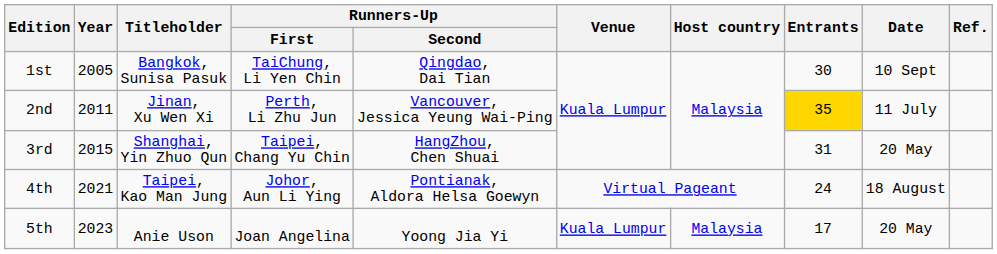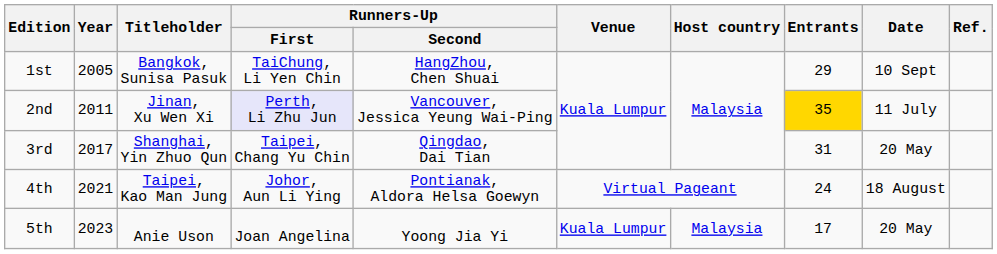 <table class="wikitable sortable" style="font-size: 85%; text-align:center">
 <tr>
 <th rowspan="2">Edition</th>
 <th rowspan="2">Year</th>
 <th rowspan="2">Titleholder</th>
 <th colspan="2">Runners-Up</th>
 <th rowspan="2">Venue</th>
 <th rowspan="2">Host country</th>
 <th rowspan="2">Entrants</th>
 <th rowspan="2">Date</th>
 <th rowspan="2">Ref.</th>
 </tr>
 <tr>
 <th>First</th>
 <th>Second</th>
 </tr>
 <tr>
 <td>1st</td>
 <td>2005</td>
 <td><a href='#'>Bangkok</a>, <br>Sunisa Pasuk</td>
 <td><a href='#'>TaiChung</a>, <br>Li Yen Chin</td>
-<td><a href='#'>Qingdao</a>, <br>Dai Tian</td>
+<td><a href='#'>HangZhou</a>, <br>Chen Shuai</td>
 <td rowspan="3"><a href='#'>Kuala Lumpur</a></td>
 <td rowspan="3"><a href='#'>Malaysia</a></td>
-<td>30</td>
+<td>29</td>
 <td>10 Sept</td>
 <td></td>
 </tr>
 <tr>
 <td>2nd</td>
 <td>2011</td>
 <td><a href='#'>Jinan</a>, <br>Xu Wen Xi</td>
-<td><a href='#'>Perth</a>, <br>Li Zhu Jun</td>
+<td style="background: lavender;"><a href='#'>Perth</a>, <br>Li Zhu Jun</td>
 <td><a href='#'>Vancouver</a>, <br>Jessica Yeung Wai-Ping</td>
 <td style="background: gold;">35</td>
 <td>11 July</td>
 <td></td>
 </tr>
 <tr>
 <td>3rd</td>
-<td>2015</td>
+<td>2017</td>
 <td><a href='#'>Shanghai</a>, <br>Yin Zhuo Qun</td>
 <td><a href='#'>Taipei</a>, <br>Chang Yu Chin</td>
-<td><a href='#'>HangZhou</a>, <br>Chen Shuai</td>
+<td><a href='#'>Qingdao</a>, <br>Dai Tian</td>
 <td>31</td>
 <td>20 May</td>
 <td></td>
 </tr>
 <tr>
 <td>4th</td>
 <td>2021</td>
 <td><a href='#'>Taipei</a>, <br>Kao Man Jung</td>
 <td><a href='#'>Johor</a>, <br>Aun Li Ying</td>
 <td><a href='#'>Pontianak</a>, <br>Aldora Helsa Goewyn</td>
 <td colspan="2"><a href='#'>Virtual Pageant</a></td>
 <td>24</td>
 <td>18 August</td>
 <td></td>
 </tr>
 <tr>
 <td>5th</td>
 <td>2023</td>
 <td><br>Anie Uson</td>
 <td><br>Joan Angelina</td>
 <td><br>Yoong Jia Yi</td>
 <td><a href='#'>Kuala Lumpur</a></td>
 <td><a href='#'>Malaysia</a></td>
 <td>17</td>
 <td>20 May</td>
 <td></td>
 </tr>
 </table>
